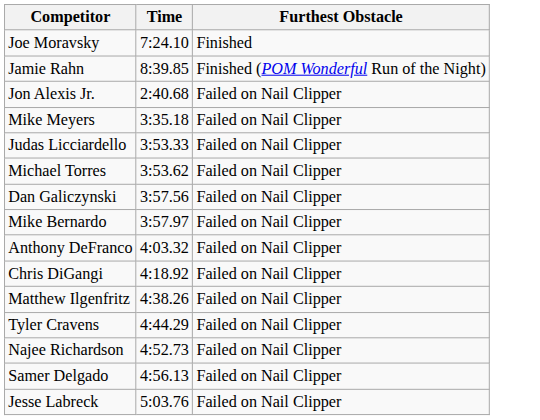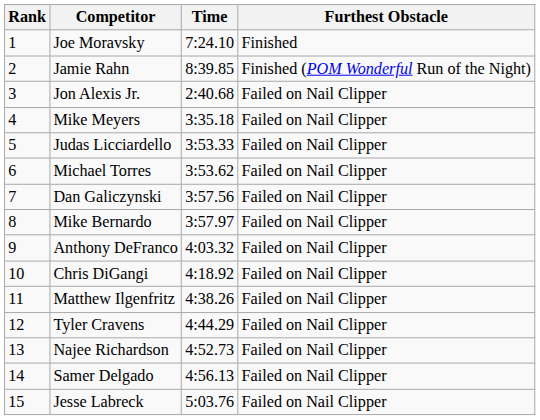 <table class="wikitable sortable mw-collapsible">
 <tr>
+<th>Rank</th>
 <th>Competitor</th>
 <th>Time</th>
 <th>Furthest Obstacle</th>
 </tr>
 <tr>
+<td>1</td>
 <td>Joe Moravsky</td>
 <td>7:24.10</td>
 <td>Finished</td>
 </tr>
 <tr>
+<td>2</td>
 <td>Jamie Rahn</td>
 <td>8:39.85</td>
 <td>Finished (<em><a href='#'>POM Wonderful</a></em> Run of the Night)</td>
 </tr>
 <tr>
+<td>3</td>
 <td>Jon Alexis Jr.</td>
 <td>2:40.68</td>
 <td>Failed on Nail Clipper</td>
 </tr>
 <tr>
+<td>4</td>
 <td>Mike Meyers</td>
 <td>3:35.18</td>
 <td>Failed on Nail Clipper</td>
 </tr>
 <tr>
+<td>5</td>
 <td>Judas Licciardello</td>
 <td>3:53.33</td>
 <td>Failed on Nail Clipper</td>
 </tr>
 <tr>
+<td>6</td>
 <td>Michael Torres</td>
 <td>3:53.62</td>
 <td>Failed on Nail Clipper</td>
 </tr>
 <tr>
+<td>7</td>
 <td>Dan Galiczynski</td>
 <td>3:57.56</td>
 <td>Failed on Nail Clipper</td>
 </tr>
 <tr>
+<td>8</td>
 <td>Mike Bernardo</td>
 <td>3:57.97</td>
 <td>Failed on Nail Clipper</td>
 </tr>
 <tr>
+<td>9</td>
 <td>Anthony DeFranco</td>
 <td>4:03.32</td>
 <td>Failed on Nail Clipper</td>
 </tr>
 <tr>
+<td>10</td>
 <td>Chris DiGangi</td>
 <td>4:18.92</td>
 <td>Failed on Nail Clipper</td>
 </tr>
 <tr>
+<td>11</td>
 <td>Matthew Ilgenfritz</td>
 <td>4:38.26</td>
 <td>Failed on Nail Clipper</td>
 </tr>
 <tr>
+<td>12</td>
 <td>Tyler Cravens</td>
 <td>4:44.29</td>
 <td>Failed on Nail Clipper</td>
 </tr>
 <tr>
+<td>13</td>
 <td>Najee Richardson</td>
 <td>4:52.73</td>
 <td>Failed on Nail Clipper</td>
 </tr>
 <tr>
+<td>14</td>
 <td>Samer Delgado</td>
 <td>4:56.13</td>
 <td>Failed on Nail Clipper</td>
 </tr>
 <tr>
+<td>15</td>
 <td>Jesse Labreck</td>
 <td>5:03.76</td>
 <td>Failed on Nail Clipper</td>
 </tr>
 </table>
